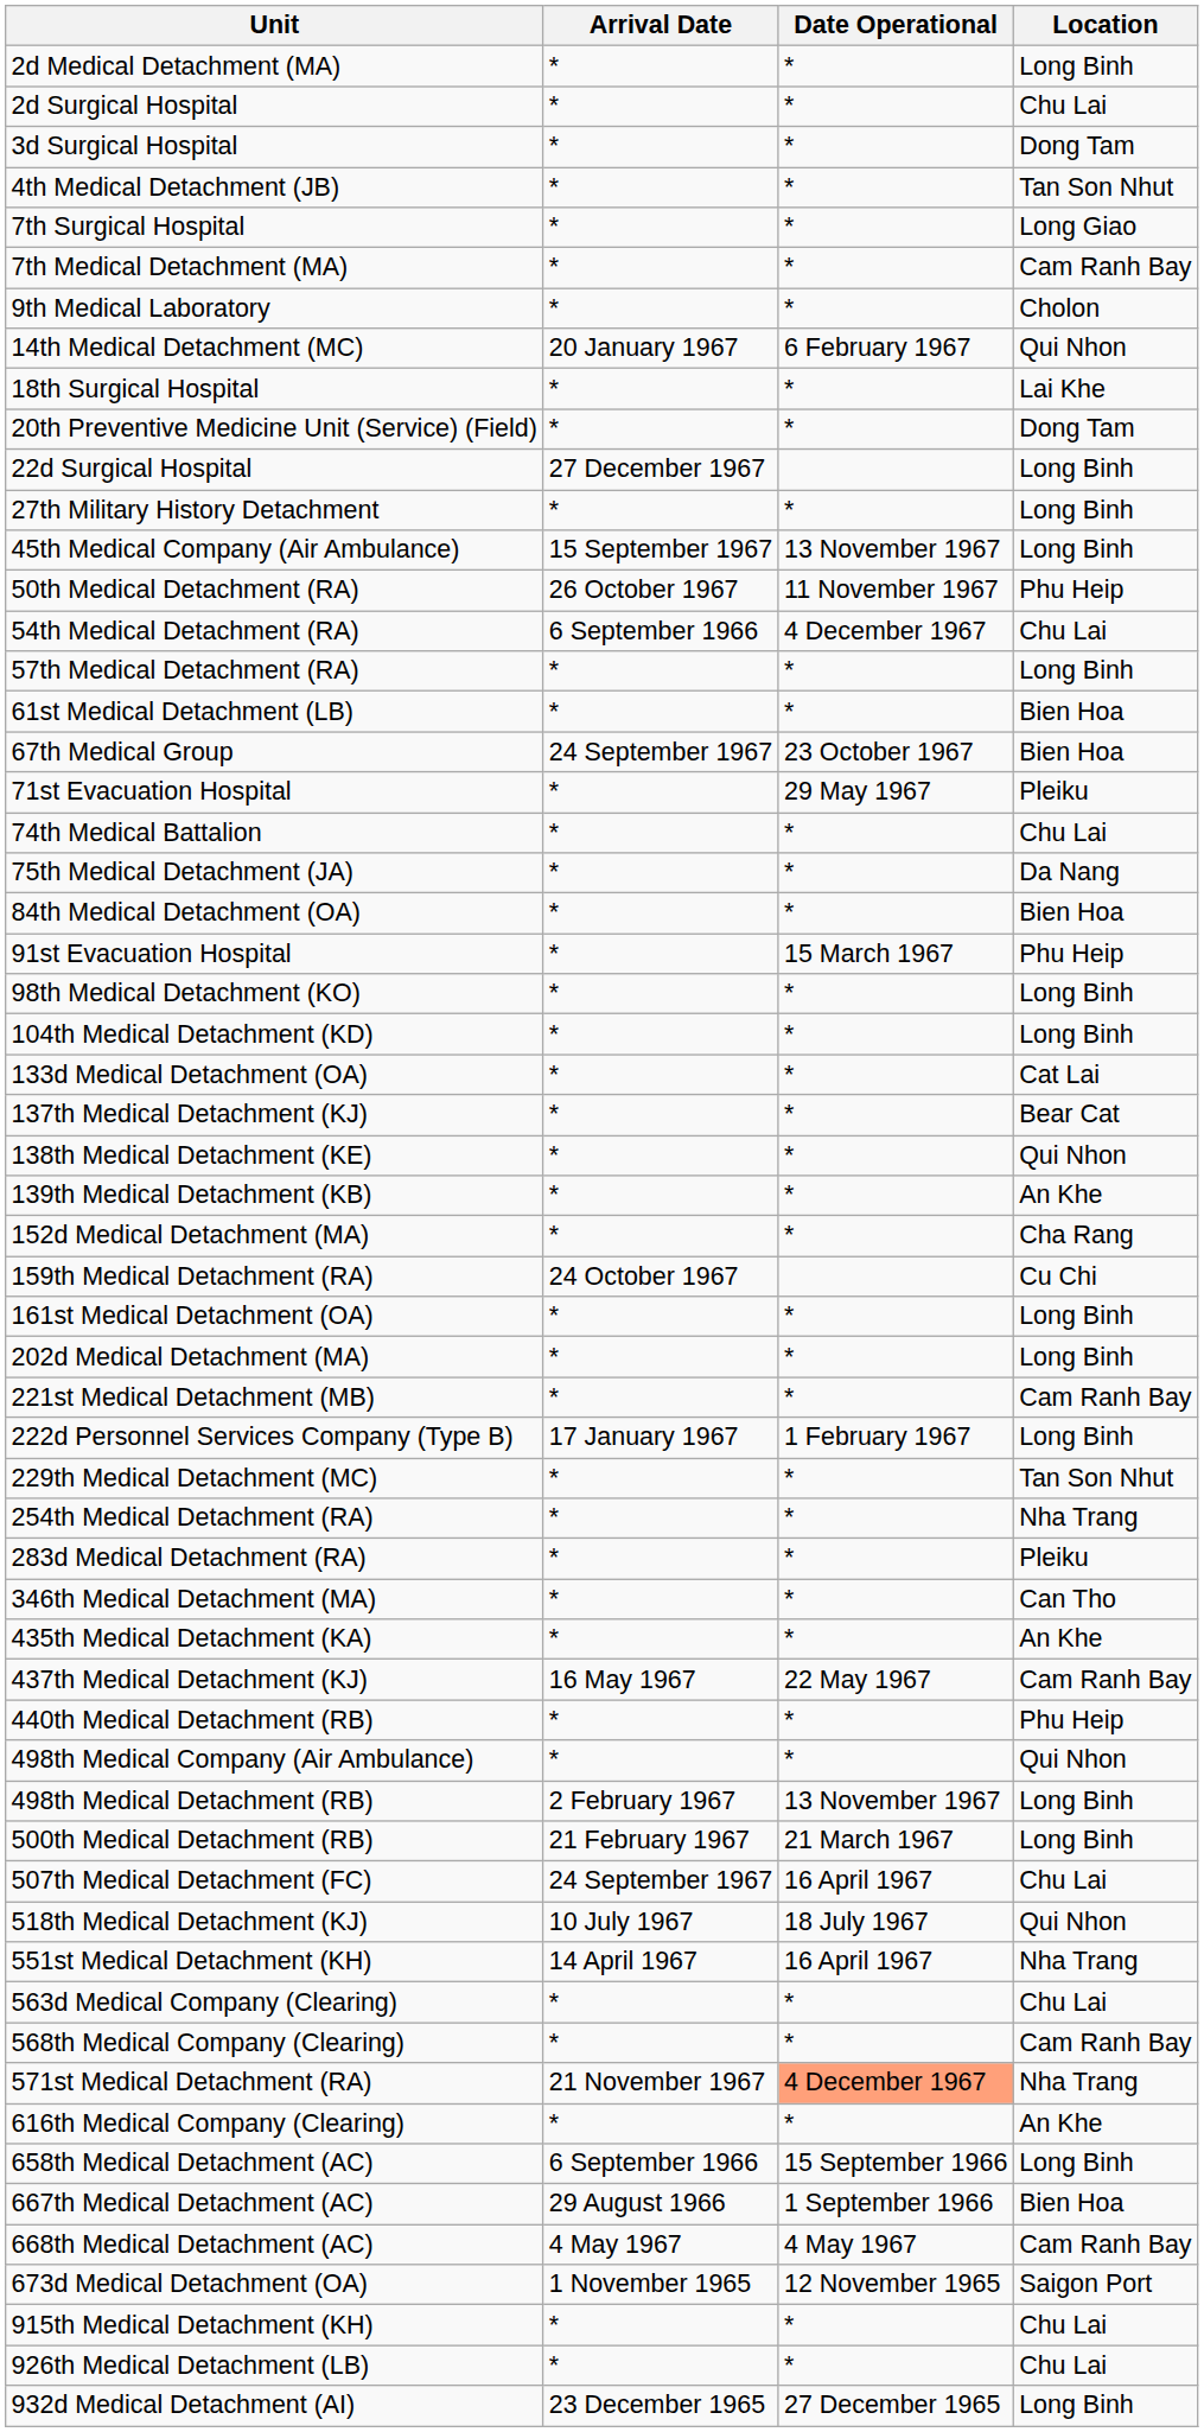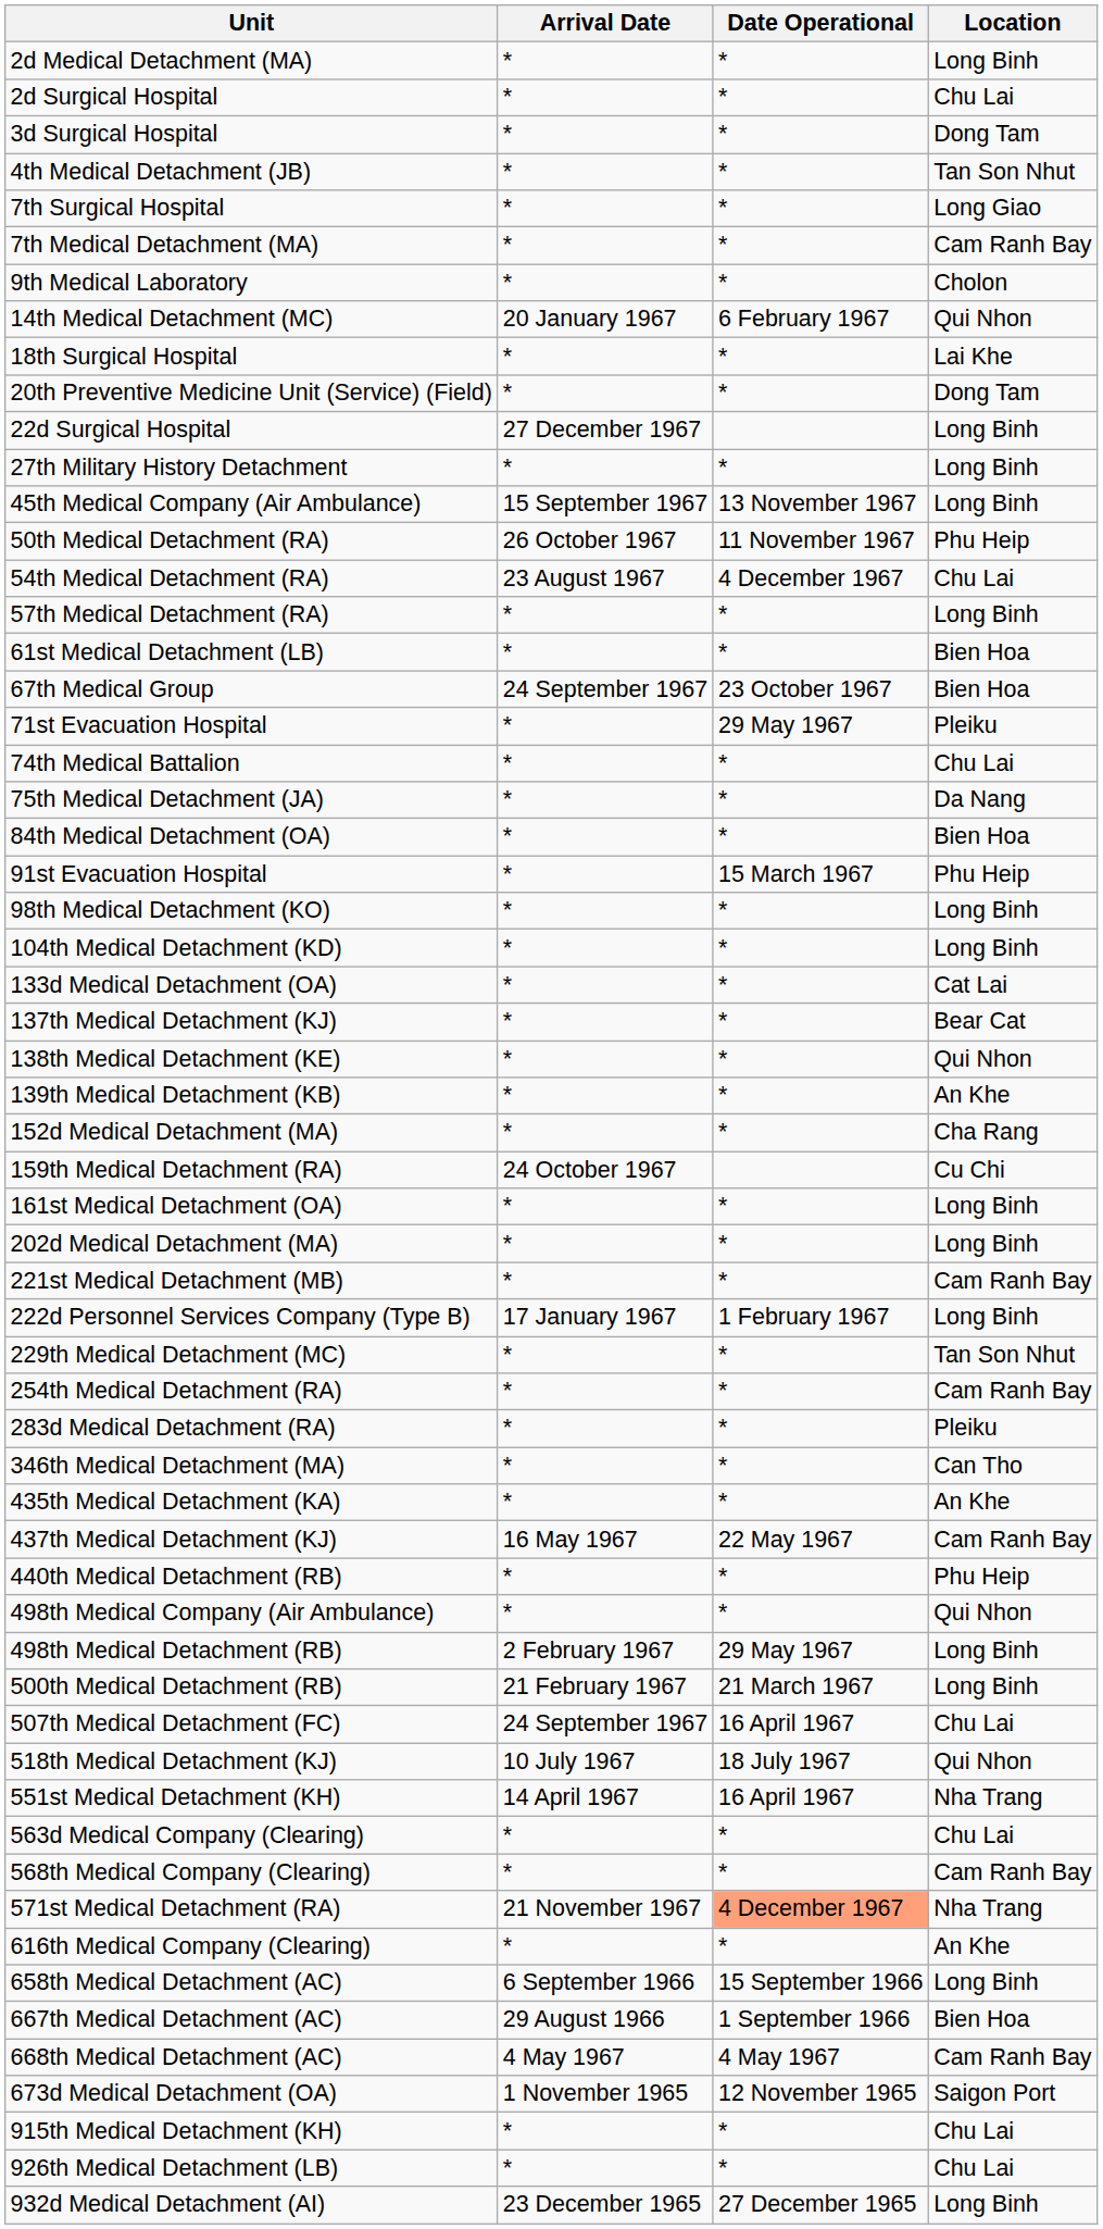 <table class="wikitable">
 <tr>
 <th>Unit</th>
 <th>Arrival Date</th>
 <th>Date Operational</th>
 <th>Location</th>
 </tr>
 <tr>
 <td>2d Medical Detachment (MA)</td>
 <td>*</td>
 <td>*</td>
 <td>Long Binh</td>
 </tr>
 <tr>
 <td>2d Surgical Hospital</td>
 <td>*</td>
 <td>*</td>
 <td>Chu Lai</td>
 </tr>
 <tr>
 <td>3d Surgical Hospital</td>
 <td>*</td>
 <td>*</td>
 <td>Dong Tam</td>
 </tr>
 <tr>
 <td>4th Medical Detachment (JB)</td>
 <td>*</td>
 <td>*</td>
 <td>Tan Son Nhut</td>
 </tr>
 <tr>
 <td>7th Surgical Hospital</td>
 <td>*</td>
 <td>*</td>
 <td>Long Giao</td>
 </tr>
 <tr>
 <td>7th Medical Detachment (MA)</td>
 <td>*</td>
 <td>*</td>
 <td>Cam Ranh Bay</td>
 </tr>
 <tr>
 <td>9th Medical Laboratory</td>
 <td>*</td>
 <td>*</td>
 <td>Cholon</td>
 </tr>
 <tr>
 <td>14th Medical Detachment (MC)</td>
 <td>20 January 1967</td>
 <td>6 February 1967</td>
 <td>Qui Nhon</td>
 </tr>
 <tr>
 <td>18th Surgical Hospital</td>
 <td>*</td>
 <td>*</td>
 <td>Lai Khe</td>
 </tr>
 <tr>
 <td>20th Preventive Medicine Unit (Service) (Field)</td>
 <td>*</td>
 <td>*</td>
 <td>Dong Tam</td>
 </tr>
 <tr>
 <td>22d Surgical Hospital</td>
 <td>27 December 1967</td>
 <td></td>
 <td>Long Binh</td>
 </tr>
 <tr>
 <td>27th Military History Detachment</td>
 <td>*</td>
 <td>*</td>
 <td>Long Binh</td>
 </tr>
 <tr>
 <td>45th Medical Company (Air Ambulance)</td>
 <td>15 September 1967</td>
 <td>13 November 1967</td>
 <td>Long Binh</td>
 </tr>
 <tr>
 <td>50th Medical Detachment (RA)</td>
 <td>26 October 1967</td>
 <td>11 November 1967</td>
 <td>Phu Heip</td>
 </tr>
 <tr>
 <td>54th Medical Detachment (RA)</td>
-<td>6 September 1966</td>
+<td>23 August 1967</td>
 <td>4 December 1967</td>
 <td>Chu Lai</td>
 </tr>
 <tr>
 <td>57th Medical Detachment (RA)</td>
 <td>*</td>
 <td>*</td>
 <td>Long Binh</td>
 </tr>
 <tr>
 <td>61st Medical Detachment (LB)</td>
 <td>*</td>
 <td>*</td>
 <td>Bien Hoa</td>
 </tr>
 <tr>
 <td>67th Medical Group</td>
 <td>24 September 1967</td>
 <td>23 October 1967</td>
 <td>Bien Hoa</td>
 </tr>
 <tr>
 <td>71st Evacuation Hospital</td>
 <td>*</td>
 <td>29 May 1967</td>
 <td>Pleiku</td>
 </tr>
 <tr>
 <td>74th Medical Battalion</td>
 <td>*</td>
 <td>*</td>
 <td>Chu Lai</td>
 </tr>
 <tr>
 <td>75th Medical Detachment (JA)</td>
 <td>*</td>
 <td>*</td>
 <td>Da Nang</td>
 </tr>
 <tr>
 <td>84th Medical Detachment (OA)</td>
 <td>*</td>
 <td>*</td>
 <td>Bien Hoa</td>
 </tr>
 <tr>
 <td>91st Evacuation Hospital</td>
 <td>*</td>
 <td>15 March 1967</td>
 <td>Phu Heip</td>
 </tr>
 <tr>
 <td>98th Medical Detachment (KO)</td>
 <td>*</td>
 <td>*</td>
 <td>Long Binh</td>
 </tr>
 <tr>
 <td>104th Medical Detachment (KD)</td>
 <td>*</td>
 <td>*</td>
 <td>Long Binh</td>
 </tr>
 <tr>
 <td>133d Medical Detachment (OA)</td>
 <td>*</td>
 <td>*</td>
 <td>Cat Lai</td>
 </tr>
 <tr>
 <td>137th Medical Detachment (KJ)</td>
 <td>*</td>
 <td>*</td>
 <td>Bear Cat</td>
 </tr>
 <tr>
 <td>138th Medical Detachment (KE)</td>
 <td>*</td>
 <td>*</td>
 <td>Qui Nhon</td>
 </tr>
 <tr>
 <td>139th Medical Detachment (KB)</td>
 <td>*</td>
 <td>*</td>
 <td>An Khe</td>
 </tr>
 <tr>
 <td>152d Medical Detachment (MA)</td>
 <td>*</td>
 <td>*</td>
 <td>Cha Rang</td>
 </tr>
 <tr>
 <td>159th Medical Detachment (RA)</td>
 <td>24 October 1967</td>
 <td></td>
 <td>Cu Chi</td>
 </tr>
 <tr>
 <td>161st Medical Detachment (OA)</td>
 <td>*</td>
 <td>*</td>
 <td>Long Binh</td>
 </tr>
 <tr>
 <td>202d Medical Detachment (MA)</td>
 <td>*</td>
 <td>*</td>
 <td>Long Binh</td>
 </tr>
 <tr>
 <td>221st Medical Detachment (MB)</td>
 <td>*</td>
 <td>*</td>
 <td>Cam Ranh Bay</td>
 </tr>
 <tr>
 <td>222d Personnel Services Company (Type B)</td>
 <td>17 January 1967</td>
 <td>1 February 1967</td>
 <td>Long Binh</td>
 </tr>
 <tr>
 <td>229th Medical Detachment (MC)</td>
 <td>*</td>
 <td>*</td>
 <td>Tan Son Nhut</td>
 </tr>
 <tr>
 <td>254th Medical Detachment (RA)</td>
 <td>*</td>
 <td>*</td>
-<td>Nha Trang</td>
+<td>Cam Ranh Bay</td>
 </tr>
 <tr>
 <td>283d Medical Detachment (RA)</td>
 <td>*</td>
 <td>*</td>
 <td>Pleiku</td>
 </tr>
 <tr>
 <td>346th Medical Detachment (MA)</td>
 <td>*</td>
 <td>*</td>
 <td>Can Tho</td>
 </tr>
 <tr>
 <td>435th Medical Detachment (KA)</td>
 <td>*</td>
 <td>*</td>
 <td>An Khe</td>
 </tr>
 <tr>
 <td>437th Medical Detachment (KJ)</td>
 <td>16 May 1967</td>
 <td>22 May 1967</td>
 <td>Cam Ranh Bay</td>
 </tr>
 <tr>
 <td>440th Medical Detachment (RB)</td>
 <td>*</td>
 <td>*</td>
 <td>Phu Heip</td>
 </tr>
 <tr>
 <td>498th Medical Company (Air Ambulance)</td>
 <td>*</td>
 <td>*</td>
 <td>Qui Nhon</td>
 </tr>
 <tr>
 <td>498th Medical Detachment (RB)</td>
 <td>2 February 1967</td>
-<td>13 November 1967</td>
+<td>29 May 1967</td>
 <td>Long Binh</td>
 </tr>
 <tr>
 <td>500th Medical Detachment (RB)</td>
 <td>21 February 1967</td>
 <td>21 March 1967</td>
 <td>Long Binh</td>
 </tr>
 <tr>
 <td>507th Medical Detachment (FC)</td>
 <td>24 September 1967</td>
 <td>16 April 1967</td>
 <td>Chu Lai</td>
 </tr>
 <tr>
 <td>518th Medical Detachment (KJ)</td>
 <td>10 July 1967</td>
 <td>18 July 1967</td>
 <td>Qui Nhon</td>
 </tr>
 <tr>
 <td>551st Medical Detachment (KH)</td>
 <td>14 April 1967</td>
 <td>16 April 1967</td>
 <td>Nha Trang</td>
 </tr>
 <tr>
 <td>563d Medical Company (Clearing)</td>
 <td>*</td>
 <td>*</td>
 <td>Chu Lai</td>
 </tr>
 <tr>
 <td>568th Medical Company (Clearing)</td>
 <td>*</td>
 <td>*</td>
 <td>Cam Ranh Bay</td>
 </tr>
 <tr>
 <td>571st Medical Detachment (RA)</td>
 <td>21 November 1967</td>
 <td style="background: lightsalmon;">4 December 1967</td>
 <td>Nha Trang</td>
 </tr>
 <tr>
 <td>616th Medical Company (Clearing)</td>
 <td>*</td>
 <td>*</td>
 <td>An Khe</td>
 </tr>
 <tr>
 <td>658th Medical Detachment (AC)</td>
 <td>6 September 1966</td>
 <td>15 September 1966</td>
 <td>Long Binh</td>
 </tr>
 <tr>
 <td>667th Medical Detachment (AC)</td>
 <td>29 August 1966</td>
 <td>1 September 1966</td>
 <td>Bien Hoa</td>
 </tr>
 <tr>
 <td>668th Medical Detachment (AC)</td>
 <td>4 May 1967</td>
 <td>4 May 1967</td>
 <td>Cam Ranh Bay</td>
 </tr>
 <tr>
 <td>673d Medical Detachment (OA)</td>
 <td>1 November 1965</td>
 <td>12 November 1965</td>
 <td>Saigon Port</td>
 </tr>
 <tr>
 <td>915th Medical Detachment (KH)</td>
 <td>*</td>
 <td>*</td>
 <td>Chu Lai</td>
 </tr>
 <tr>
 <td>926th Medical Detachment (LB)</td>
 <td>*</td>
 <td>*</td>
 <td>Chu Lai</td>
 </tr>
 <tr>
 <td>932d Medical Detachment (AI)</td>
 <td>23 December 1965</td>
 <td>27 December 1965</td>
 <td>Long Binh</td>
 </tr>
 <tr>
 </tr>
 </table>
